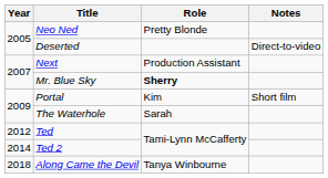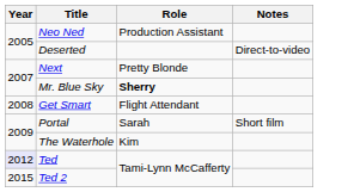 <table class="wikitable sortable">
 <tr>
 <th>Year</th>
 <th>Title</th>
 <th>Role</th>
 <th>Notes</th>
 </tr>
 <tr>
 <td rowspan=2>2005</td>
 <td><em><a href='#'>Neo Ned</a></em></td>
-<td>Pretty Blonde</td>
+<td>Production Assistant</td>
 <td></td>
 </tr>
 <tr>
 <td><em>Deserted</em></td>
 <td></td>
 <td>Direct-to-video</td>
 </tr>
 <tr>
 <td rowspan=2>2007</td>
 <td><em><a href='#'>Next</a></em></td>
-<td>Production Assistant</td>
+<td>Pretty Blonde</td>
 <td></td>
 </tr>
 <tr>
 <td><em>Mr. Blue Sky</em></td>
 <td><strong>Sherry</strong></td>
 <td></td>
 </tr>
 <tr>
+<td>2008</td>
+<td><em><a href='#'>Get Smart</a></em></td>
+<td>Flight Attendant</td>
+<td></td>
+</tr>
+<tr>
 <td rowspan=2>2009</td>
 <td><em>Portal</em></td>
-<td>Kim</td>
+<td>Sarah</td>
 <td>Short film</td>
 </tr>
 <tr>
 <td><em>The Waterhole</em></td>
-<td>Sarah</td>
+<td>Kim</td>
 <td></td>
 </tr>
 <tr>
-<td>2012</td>
+<td style="background: lavender;">2012</td>
 <td><em><a href='#'>Ted</a></em></td>
 <td rowspan=2>Tami-Lynn McCafferty</td>
 <td></td>
 </tr>
 <tr>
-<td>2014</td>
+<td>2015</td>
 <td><em><a href='#'>Ted 2</a></em></td>
 <td></td>
 </tr>
-<tr>
-<td>2018</td>
-<td><em><a href='#'>Along Came the Devil</a></em></td>
-<td>Tanya Winbourne</td>
-<td></td>
-</tr>
 </table>
